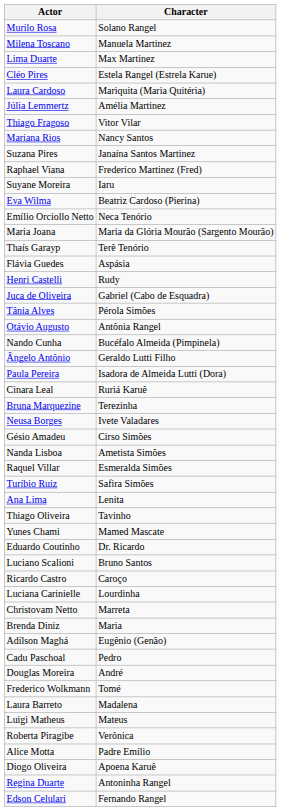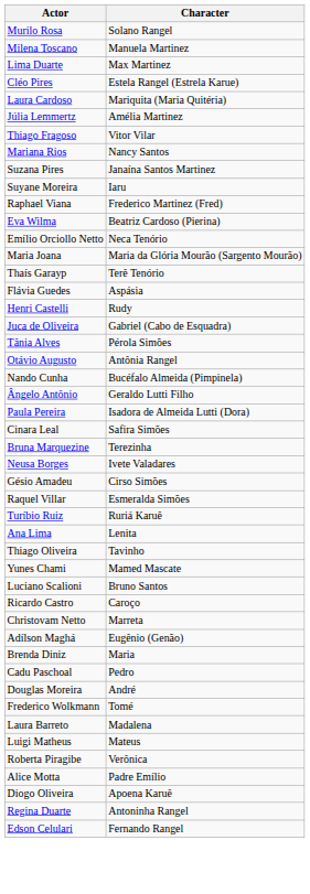 <table class="wikitable sortable">
 <tr>
 <th>Actor</th>
 <th>Character</th>
 </tr>
 <tr>
 <td><a href='#'>Murilo Rosa</a></td>
 <td>Solano Rangel</td>
 </tr>
 <tr>
 <td><a href='#'>Milena Toscano</a></td>
 <td>Manuela Martinez</td>
 </tr>
 <tr>
 <td><a href='#'>Lima Duarte</a></td>
 <td>Max Martinez</td>
 </tr>
 <tr>
 <td><a href='#'>Cléo Pires</a></td>
 <td>Estela Rangel (Estrela Karue)</td>
 </tr>
 <tr>
 <td><a href='#'>Laura Cardoso</a></td>
 <td>Mariquita (Maria Quitéria)</td>
 </tr>
 <tr>
 <td><a href='#'>Júlia Lemmertz</a></td>
 <td>Amélia Martinez</td>
 </tr>
 <tr>
 <td><a href='#'>Thiago Fragoso</a></td>
 <td>Vitor Vilar</td>
 </tr>
 <tr>
 <td><a href='#'>Mariana Rios</a></td>
 <td>Nancy Santos</td>
 </tr>
 <tr>
 <td>Suzana Pires</td>
 <td>Janaína Santos Martinez</td>
 </tr>
 <tr>
+<td>Suyane Moreira</td>
+<td>Iaru</td>
+</tr>
+<tr>
 <td>Raphael Viana</td>
 <td>Frederico Martinez (Fred)</td>
-</tr>
-<tr>
-<td>Suyane Moreira</td>
-<td>Iaru</td>
 </tr>
 <tr>
 <td><a href='#'>Eva Wilma</a></td>
 <td>Beatriz Cardoso (Pierina)</td>
 </tr>
 <tr>
 <td>Emílio Orciollo Netto</td>
 <td>Neca Tenório</td>
 </tr>
 <tr>
 <td>Maria Joana</td>
 <td>Maria da Glória Mourão (Sargento Mourão)</td>
 </tr>
 <tr>
 <td>Thaís Garayp</td>
 <td>Terê Tenório</td>
 </tr>
 <tr>
 <td>Flávia Guedes</td>
 <td>Aspásia</td>
 </tr>
 <tr>
 <td><a href='#'>Henri Castelli</a></td>
 <td>Rudy</td>
 </tr>
 <tr>
 <td><a href='#'>Juca de Oliveira</a></td>
 <td>Gabriel (Cabo de Esquadra)</td>
 </tr>
 <tr>
 <td><a href='#'>Tânia Alves</a></td>
 <td>Pérola Simões</td>
 </tr>
 <tr>
 <td><a href='#'>Otávio Augusto</a></td>
 <td>Antônia Rangel</td>
 </tr>
 <tr>
 <td>Nando Cunha</td>
 <td>Bucéfalo Almeida (Pimpinela)</td>
 </tr>
 <tr>
 <td><a href='#'>Ângelo Antônio</a></td>
 <td>Geraldo Lutti Filho</td>
 </tr>
 <tr>
 <td><a href='#'>Paula Pereira</a></td>
 <td>Isadora de Almeida Lutti (Dora)</td>
 </tr>
 <tr>
 <td>Cinara Leal</td>
-<td>Ruriá Karuê</td>
+<td>Safira Simões</td>
 </tr>
 <tr>
 <td><a href='#'>Bruna Marquezine</a></td>
 <td>Terezinha</td>
 </tr>
 <tr>
 <td><a href='#'>Neusa Borges</a></td>
 <td>Ivete Valadares</td>
 </tr>
 <tr>
 <td>Gésio Amadeu</td>
 <td>Cirso Simões</td>
 </tr>
 <tr>
-<td>Nanda Lisboa</td>
-<td>Ametista Simões</td>
-</tr>
-<tr>
 <td>Raquel Villar</td>
 <td>Esmeralda Simões</td>
 </tr>
 <tr>
 <td><a href='#'>Turíbio Ruiz</a></td>
-<td>Safira Simões</td>
+<td>Ruriá Karuê</td>
 </tr>
 <tr>
 <td><a href='#'>Ana Lima</a></td>
 <td>Lenita</td>
 </tr>
 <tr>
 <td>Thiago Oliveira</td>
 <td>Tavinho</td>
 </tr>
 <tr>
 <td>Yunes Chami</td>
 <td>Mamed Mascate</td>
 </tr>
 <tr>
-<td>Eduardo Coutinho</td>
-<td>Dr. Ricardo</td>
-</tr>
-<tr>
 <td>Luciano Scalioni</td>
 <td>Bruno Santos</td>
 </tr>
 <tr>
 <td>Ricardo Castro</td>
 <td>Caroço</td>
 </tr>
 <tr>
-<td>Luciana Carinielle</td>
-<td>Lourdinha</td>
-</tr>
-<tr>
 <td>Christovam Netto</td>
 <td>Marreta</td>
 </tr>
 <tr>
+<td>Adílson Maghá</td>
+<td>Eugênio (Genão)</td>
+</tr>
+<tr>
 <td>Brenda Diniz</td>
 <td>Maria</td>
-</tr>
-<tr>
-<td>Adílson Maghá</td>
-<td>Eugênio (Genão)</td>
 </tr>
 <tr>
 <td>Cadu Paschoal</td>
 <td>Pedro</td>
 </tr>
 <tr>
 <td>Douglas Moreira</td>
 <td>André</td>
 </tr>
 <tr>
 <td>Frederico Wolkmann</td>
 <td>Tomé</td>
 </tr>
 <tr>
 <td>Laura Barreto</td>
 <td>Madalena</td>
 </tr>
 <tr>
 <td>Luigi Matheus</td>
 <td>Mateus</td>
 </tr>
 <tr>
 <td>Roberta Piragibe</td>
 <td>Verônica</td>
 </tr>
 <tr>
 <td>Alice Motta</td>
 <td>Padre Emílio</td>
 </tr>
 <tr>
 <td>Diogo Oliveira</td>
 <td>Apoena Karuê</td>
 </tr>
 <tr>
 <td><a href='#'>Regina Duarte</a></td>
 <td>Antoninha Rangel</td>
 </tr>
 <tr>
 <td><a href='#'>Edson Celulari</a></td>
 <td>Fernando Rangel</td>
 </tr>
 </table>
